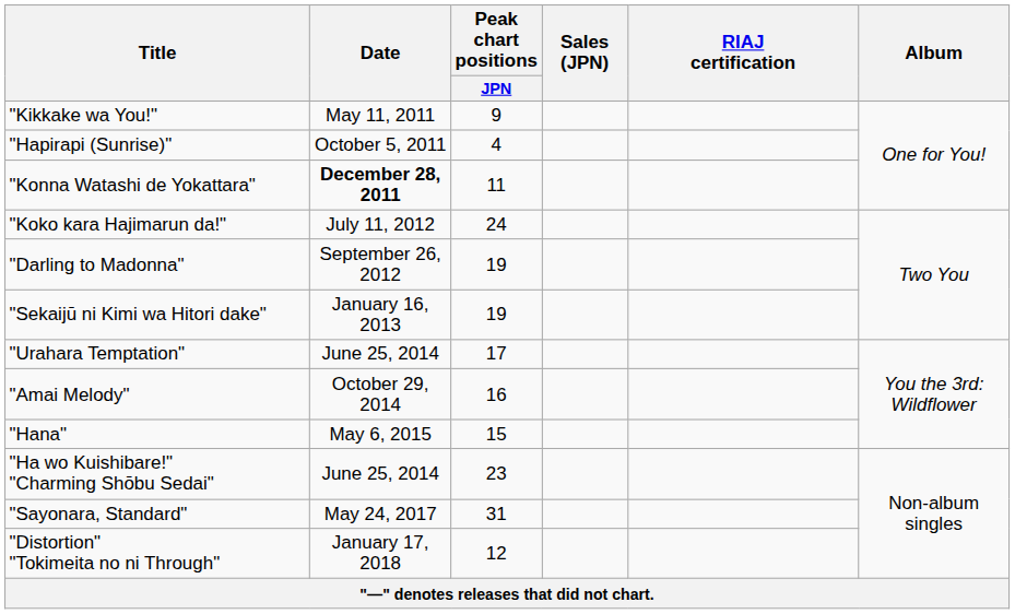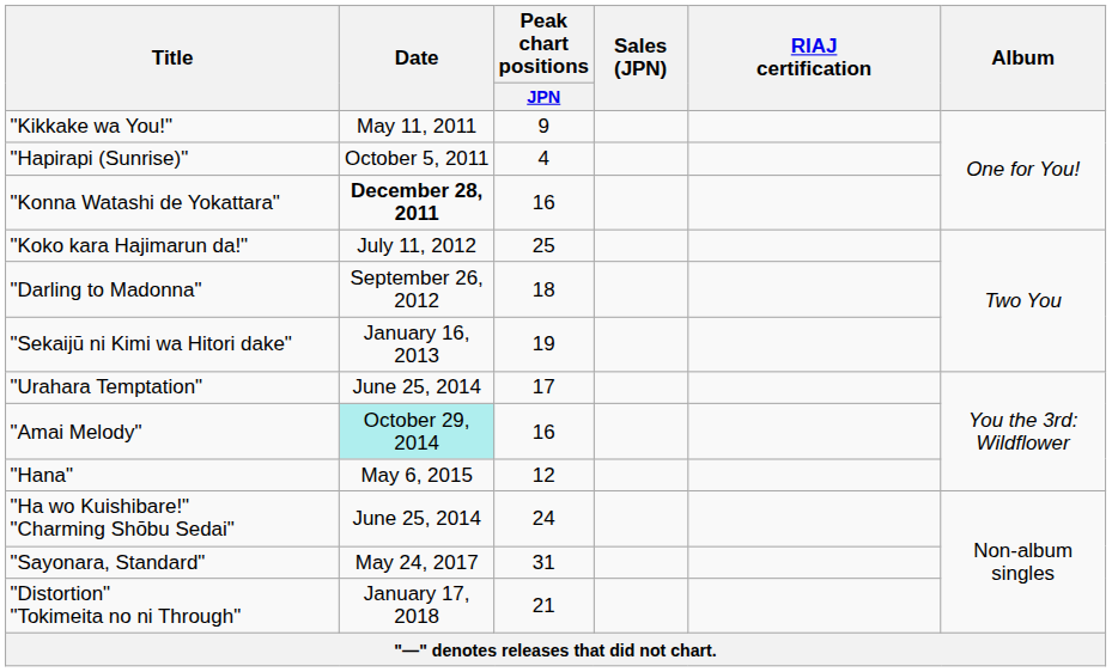 <table class="wikitable plainrowheaders" style="text-align:center;">
 <tr>
 <th scope="col" rowspan="2" style="width:16em;">Title</th>
 <th scope="col" rowspan="2">Date</th>
 <th scope="col" colspan="1">Peak chart positions</th>
 <th scope="col" rowspan="2">Sales (JPN)</th>
 <th scope="col" rowspan="2" style="width:12em;"><a href='#'>RIAJ</a><br>certification</th>
 <th scope="col" rowspan="2">Album</th>
 </tr>
 <tr>
 <th style="width:3em;font-size:85%"><a href='#'>JPN</a><br></th>
 </tr>
 <tr>
 <td align="left">"Kikkake wa You!"</td>
 <td>May 11, 2011</td>
 <td>9</td>
 <td></td>
 <td></td>
 <td rowspan="3"><em>One for You!</em></td>
 </tr>
 <tr>
 <td align="left">"Hapirapi (Sunrise)"</td>
 <td>October 5, 2011</td>
 <td>4</td>
 <td></td>
 <td></td>
 </tr>
 <tr>
 <td align="left">"Konna Watashi de Yokattara"</td>
 <td><strong>December 28, 2011</strong></td>
-<td>11</td>
+<td>16</td>
 <td></td>
 <td></td>
 </tr>
 <tr>
 <td align="left">"Koko kara Hajimarun da!"</td>
 <td>July 11, 2012</td>
-<td>24</td>
+<td>25</td>
 <td></td>
 <td></td>
 <td rowspan="3"><em>Two You</em></td>
 </tr>
 <tr>
 <td align="left">"Darling to Madonna"</td>
 <td>September 26, 2012</td>
-<td>19</td>
+<td>18</td>
 <td></td>
 <td></td>
 </tr>
 <tr>
 <td align="left">"Sekaijū ni Kimi wa Hitori dake"</td>
 <td>January 16, 2013</td>
 <td>19</td>
 <td></td>
 <td></td>
 </tr>
 <tr>
 <td align="left">"Urahara Temptation"</td>
 <td>June 25, 2014</td>
 <td>17</td>
 <td></td>
 <td></td>
 <td rowspan="3"><em>You the 3rd: Wildflower</em></td>
 </tr>
 <tr>
 <td align="left">"Amai Melody"</td>
-<td>October 29, 2014</td>
+<td style="background: paleturquoise;">October 29, 2014</td>
 <td>16</td>
 <td></td>
 <td></td>
 </tr>
 <tr>
 <td align="left">"Hana"</td>
 <td>May 6, 2015</td>
-<td>15</td>
+<td>12</td>
 <td></td>
 <td></td>
 </tr>
 <tr>
 <td align="left">"Ha wo Kuishibare!"<br>"Charming Shōbu Sedai"</td>
 <td>June 25, 2014</td>
-<td>23</td>
+<td>24</td>
 <td></td>
 <td></td>
 <td rowspan="3">Non-album singles</td>
 </tr>
 <tr>
 <td align="left">"Sayonara, Standard"</td>
 <td>May 24, 2017</td>
 <td>31</td>
 <td></td>
 <td></td>
 </tr>
 <tr>
 <td align="left">"Distortion"<br>"Tokimeita no ni Through"</td>
 <td>January 17, 2018</td>
-<td>12</td>
+<td>21</td>
 <td></td>
 <td></td>
 </tr>
 <tr>
 <th colspan="6"><small>"—" denotes releases that did not chart.</small></th>
 </tr>
 </table>
